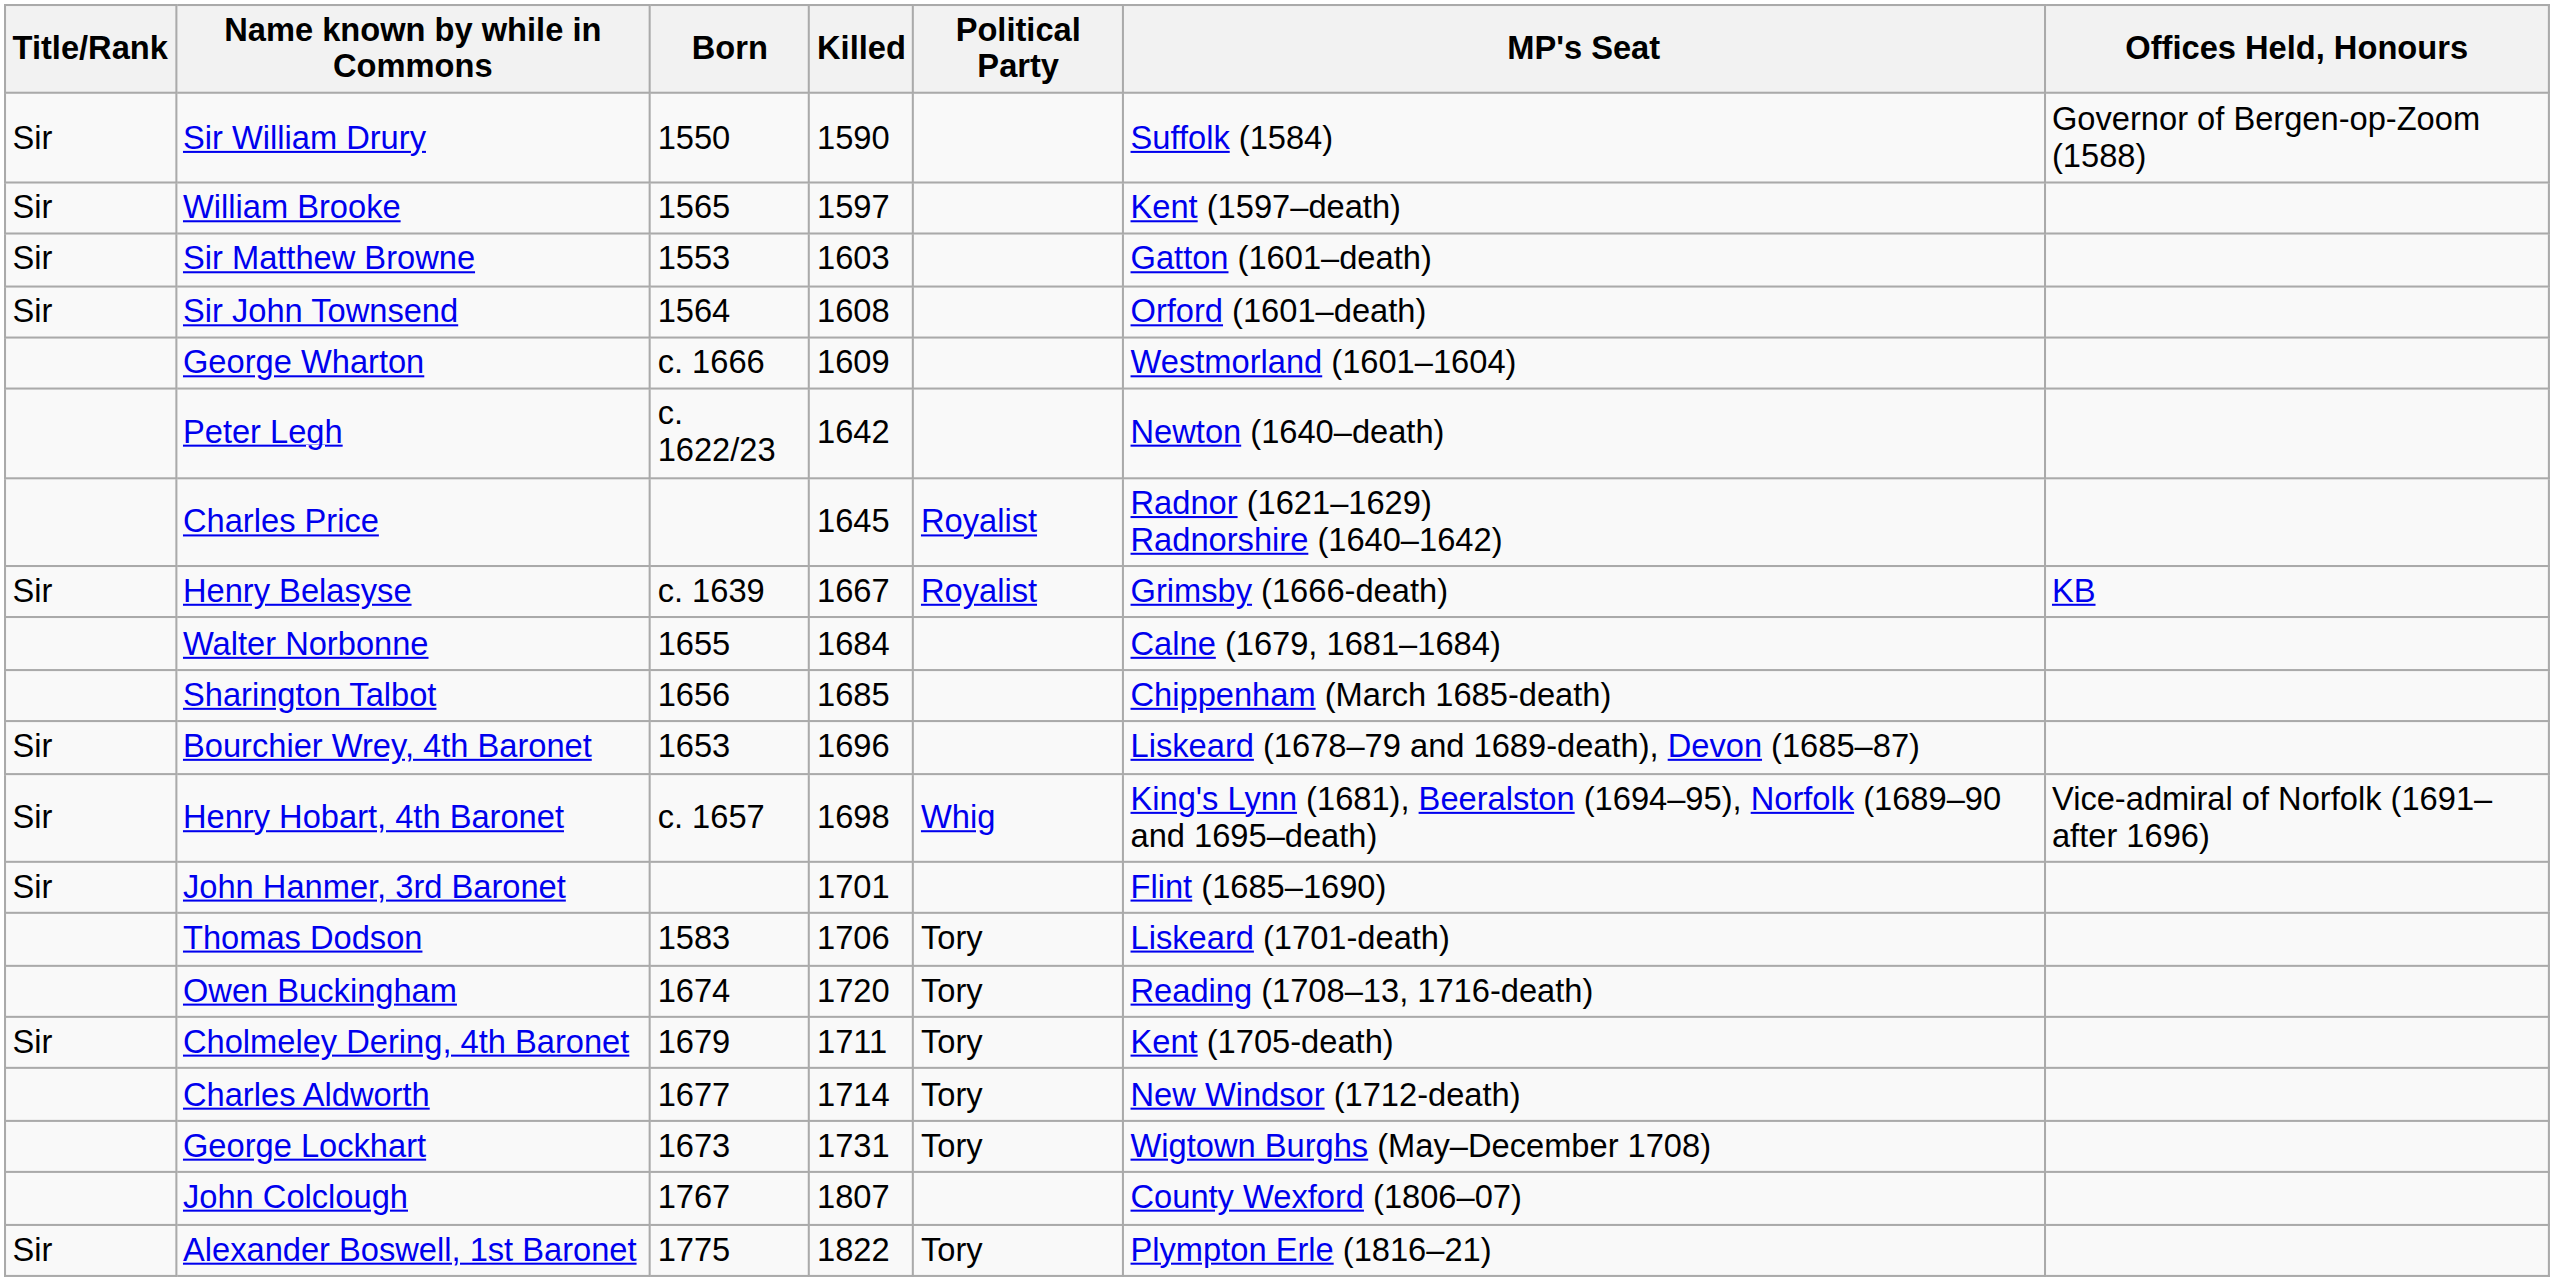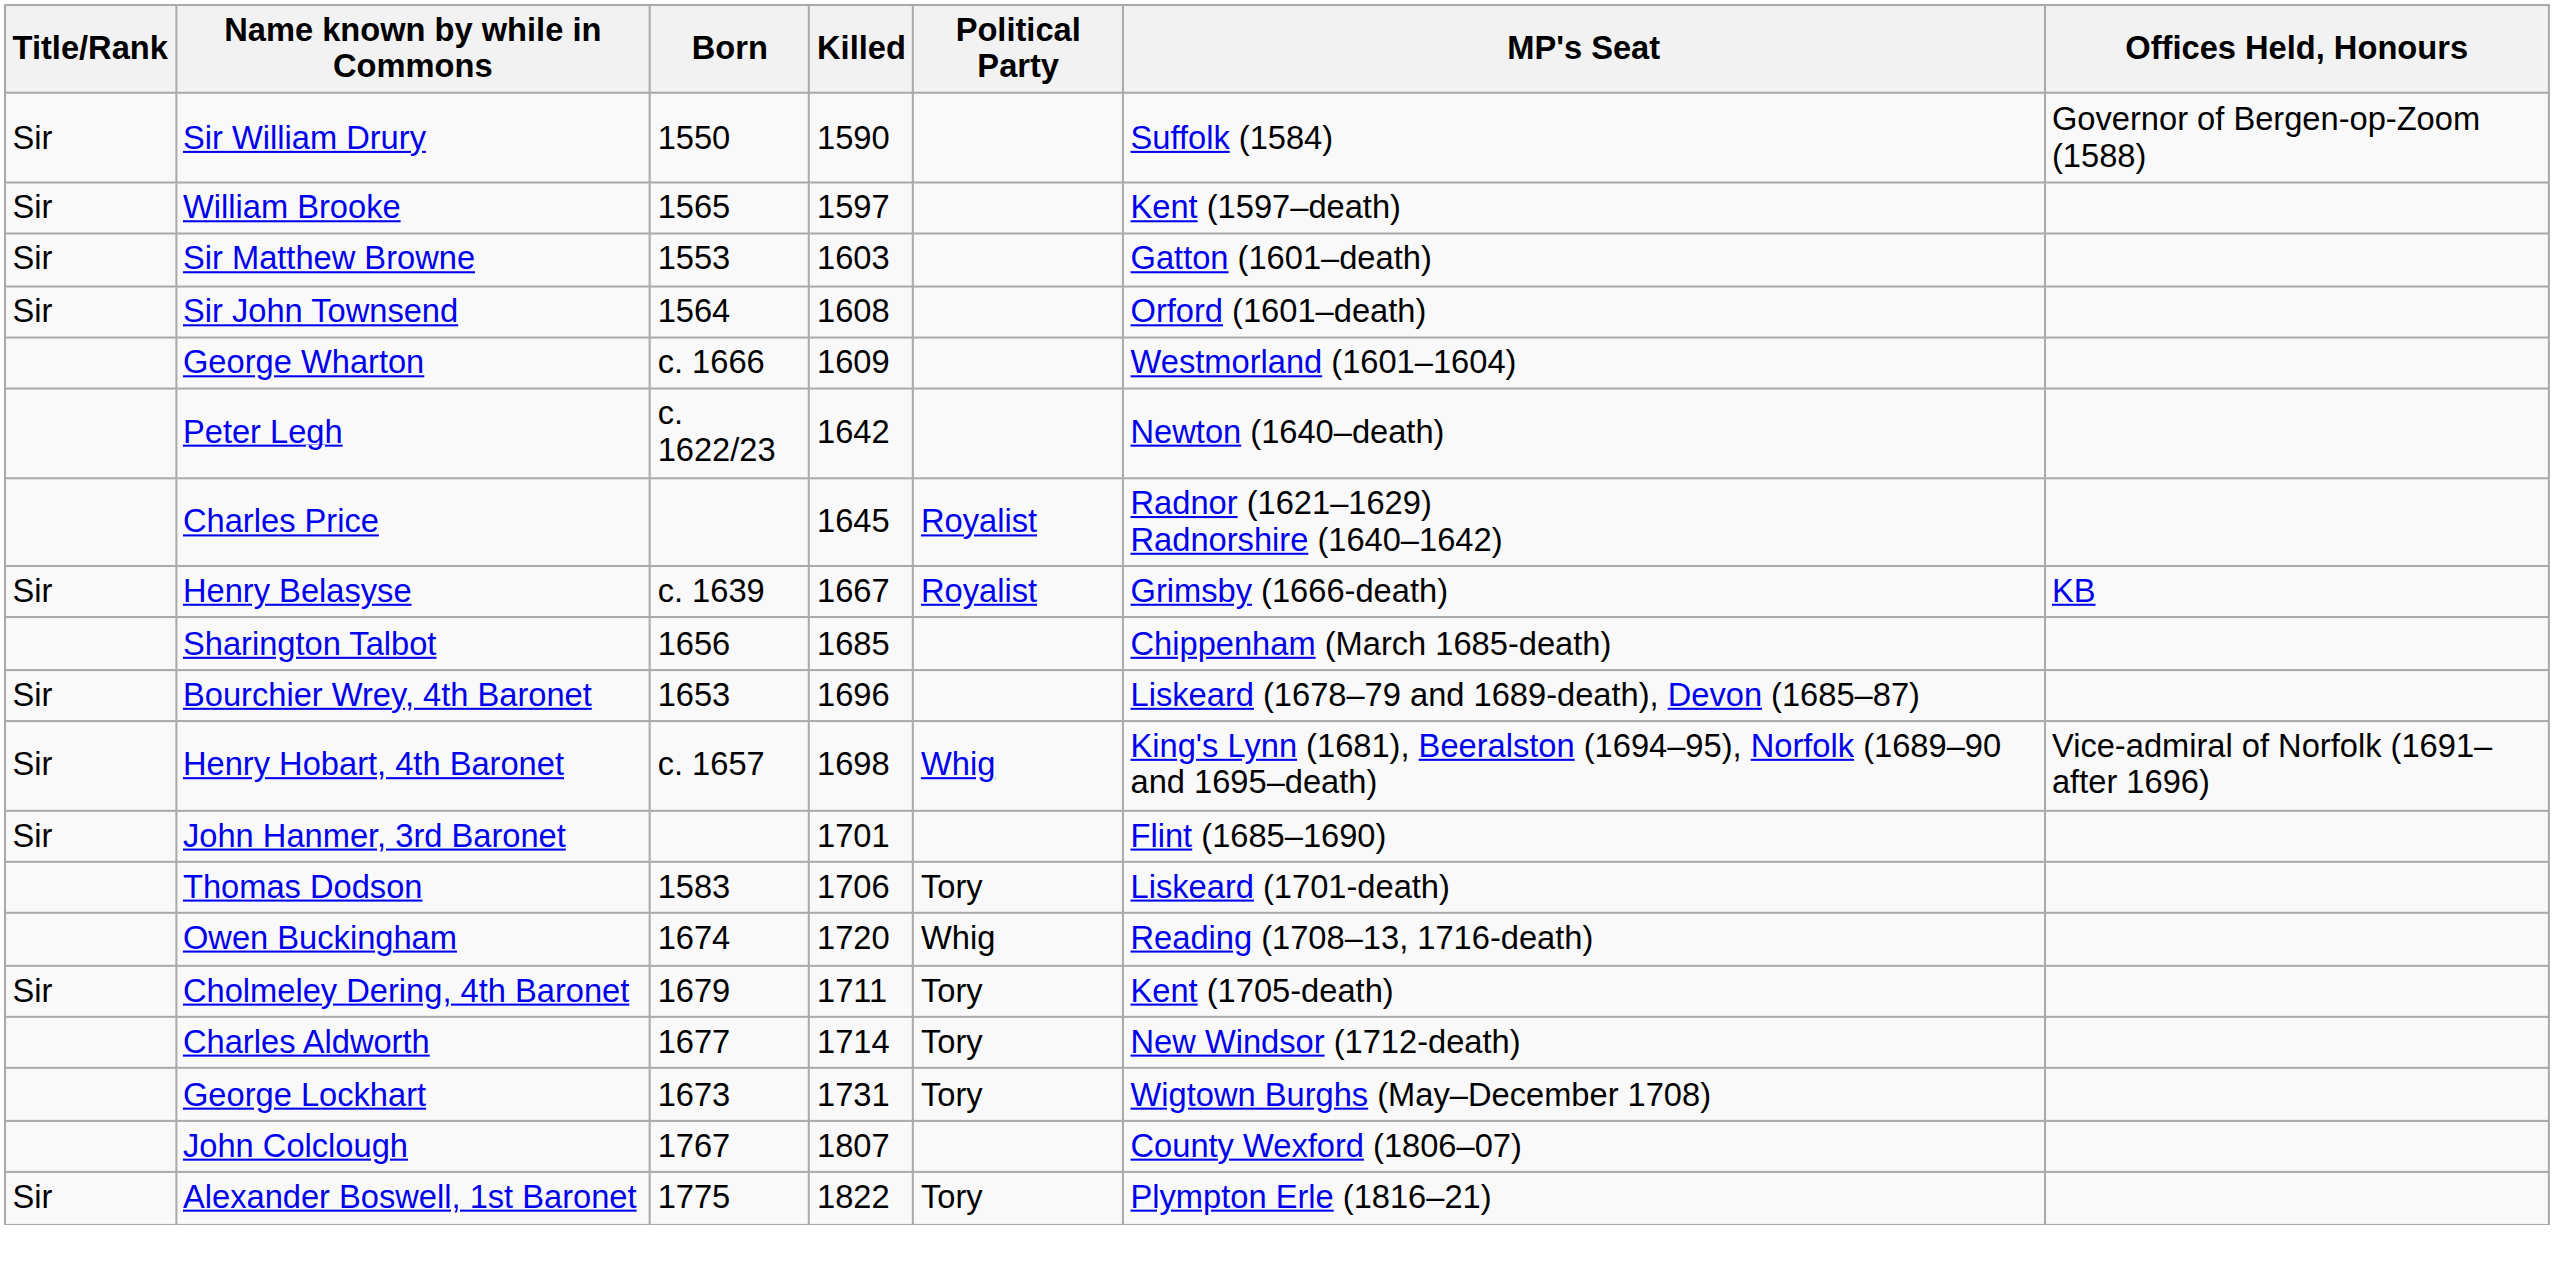 <table class="wikitable sortable">
 <tr>
 <th>Title/Rank</th>
 <th>Name known by while in Commons</th>
 <th>Born</th>
 <th>Killed</th>
 <th>Political Party</th>
 <th>MP's Seat</th>
 <th>Offices Held, Honours</th>
 </tr>
 <tr>
 <td>Sir</td>
 <td><a href='#'>Sir William Drury</a></td>
 <td>1550</td>
 <td>1590</td>
 <td></td>
 <td><a href='#'>Suffolk</a> (1584)</td>
 <td>Governor of Bergen-op-Zoom (1588)</td>
 </tr>
 <tr>
 <td>Sir</td>
 <td><a href='#'>William Brooke</a></td>
 <td>1565</td>
 <td>1597</td>
 <td></td>
 <td><a href='#'>Kent</a> (1597–death)</td>
 <td></td>
 </tr>
 <tr ā>
 <td>Sir</td>
 <td><a href='#'>Sir Matthew Browne</a></td>
 <td>1553</td>
 <td>1603</td>
 <td></td>
 <td><a href='#'>Gatton</a> (1601–death)</td>
 <td></td>
 </tr>
 <tr>
 <td>Sir</td>
 <td><a href='#'>Sir John Townsend</a></td>
 <td>1564</td>
 <td>1608</td>
 <td></td>
 <td><a href='#'>Orford</a> (1601–death)</td>
 <td></td>
 </tr>
 <tr>
 <td></td>
 <td><a href='#'>George Wharton</a></td>
 <td>c. 1666</td>
 <td>1609</td>
 <td></td>
 <td><a href='#'>Westmorland</a> (1601–1604)</td>
 <td></td>
 </tr>
 <tr>
 <td></td>
 <td><a href='#'>Peter Legh</a></td>
 <td>c. 1622/23</td>
 <td>1642</td>
 <td></td>
 <td><a href='#'>Newton</a> (1640–death)</td>
 <td></td>
 </tr>
 <tr>
 <td></td>
 <td><a href='#'>Charles Price</a></td>
 <td></td>
 <td>1645</td>
 <td><a href='#'>Royalist</a></td>
 <td><a href='#'>Radnor</a> (1621–1629)<br><a href='#'>Radnorshire</a> (1640–1642)</td>
 <td></td>
 </tr>
 <tr>
 <td>Sir</td>
 <td><a href='#'>Henry Belasyse</a></td>
 <td>c. 1639</td>
 <td>1667</td>
 <td><a href='#'>Royalist</a></td>
 <td><a href='#'>Grimsby</a> (1666-death)</td>
 <td><a href='#'>KB</a></td>
 </tr>
 <tr>
 <td></td>
-<td><a href='#'>Walter Norbonne</a></td>
-<td>1655</td>
-<td>1684</td>
-<td></td>
-<td><a href='#'>Calne</a> (1679, 1681–1684)</td>
-<td></td>
-</tr>
-<tr>
-<td></td>
 <td><a href='#'>Sharington Talbot</a></td>
 <td>1656</td>
 <td>1685</td>
 <td></td>
 <td><a href='#'>Chippenham</a> (March 1685-death)</td>
 <td></td>
 </tr>
 <tr>
 <td>Sir</td>
 <td><a href='#'>Bourchier Wrey, 4th Baronet</a></td>
 <td>1653</td>
 <td>1696</td>
 <td></td>
 <td><a href='#'>Liskeard</a> (1678–79 and 1689-death), <a href='#'>Devon</a> (1685–87)</td>
 <td></td>
 </tr>
 <tr>
 <td>Sir</td>
 <td><a href='#'>Henry Hobart, 4th Baronet</a></td>
 <td>c. 1657</td>
 <td>1698</td>
 <td><a href='#'>Whig</a></td>
 <td><a href='#'>King's Lynn</a> (1681), <a href='#'>Beeralston</a> (1694–95), <a href='#'>Norfolk</a> (1689–90 and 1695–death)</td>
 <td>Vice-admiral of Norfolk (1691–after 1696)</td>
 </tr>
 <tr>
 <td>Sir</td>
 <td><a href='#'>John Hanmer, 3rd Baronet</a></td>
 <td></td>
 <td>1701</td>
 <td></td>
 <td><a href='#'>Flint</a> (1685–1690)</td>
 </tr>
 <tr>
 <td></td>
 <td><a href='#'>Thomas Dodson</a></td>
 <td>1583</td>
 <td>1706</td>
 <td>Tory</td>
 <td><a href='#'>Liskeard</a> (1701-death)</td>
 <td></td>
 </tr>
 <tr>
 <td></td>
 <td><a href='#'>Owen Buckingham</a></td>
 <td>1674</td>
 <td>1720</td>
-<td>Tory</td>
+<td>Whig</td>
 <td><a href='#'>Reading</a> (1708–13, 1716-death)</td>
 <td></td>
 </tr>
 <tr>
 <td>Sir</td>
 <td><a href='#'>Cholmeley Dering, 4th Baronet</a></td>
 <td>1679</td>
 <td>1711</td>
 <td>Tory</td>
 <td><a href='#'>Kent</a> (1705-death)</td>
 <td></td>
 </tr>
 <tr>
 <td></td>
 <td><a href='#'>Charles Aldworth</a></td>
 <td>1677</td>
 <td>1714</td>
 <td>Tory</td>
 <td><a href='#'>New Windsor</a> (1712-death)</td>
 <td></td>
 </tr>
 <tr>
 <td></td>
 <td><a href='#'>George Lockhart</a></td>
 <td>1673</td>
 <td>1731</td>
 <td>Tory</td>
 <td><a href='#'>Wigtown Burghs</a> (May–December 1708)</td>
 <td></td>
 </tr>
 <tr>
 <td></td>
 <td><a href='#'>John Colclough</a></td>
 <td>1767</td>
 <td>1807</td>
 <td></td>
 <td><a href='#'>County Wexford</a> (1806–07)</td>
 <td></td>
 </tr>
 <tr>
 <td>Sir</td>
 <td><a href='#'>Alexander Boswell, 1st Baronet</a></td>
 <td>1775</td>
 <td>1822</td>
 <td>Tory</td>
 <td><a href='#'>Plympton Erle</a> (1816–21)</td>
 <td></td>
 </tr>
 </table>
